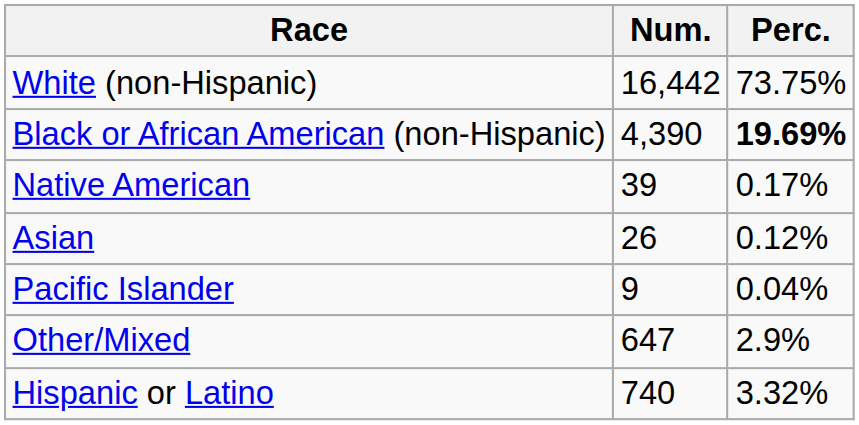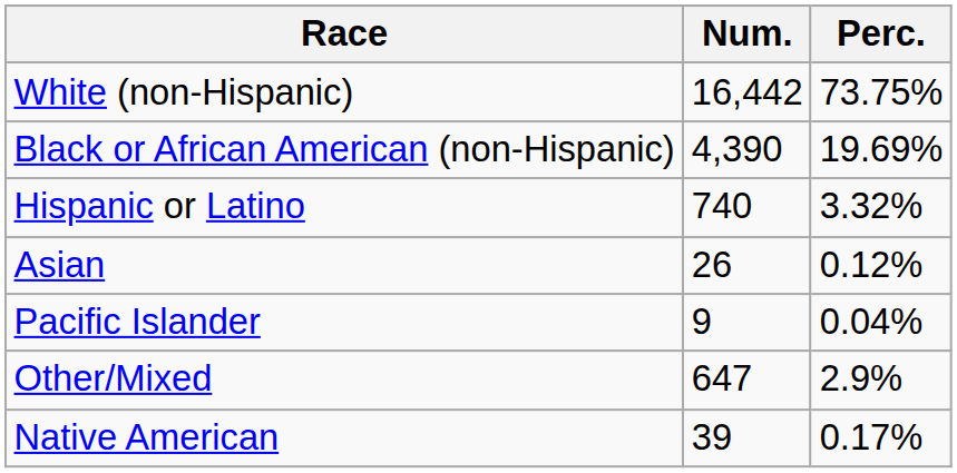 <table class="wikitable">
 <tr>
 <th>Race</th>
 <th>Num.</th>
 <th>Perc.</th>
 </tr>
 <tr>
 <td><a href='#'>White</a> (non-Hispanic)</td>
 <td>16,442</td>
 <td>73.75%</td>
 </tr>
 <tr>
 <td><a href='#'>Black or African American</a> (non-Hispanic)</td>
 <td>4,390</td>
-<td><strong>19.69%</strong></td>
+<td>19.69%</td>
 </tr>
 <tr>
-<td><a href='#'>Native American</a></td>
-<td>39</td>
-<td>0.17%</td>
+<td><a href='#'>Hispanic</a> or <a href='#'>Latino</a></td>
+<td>740</td>
+<td>3.32%</td>
 </tr>
 <tr>
 <td><a href='#'>Asian</a></td>
 <td>26</td>
 <td>0.12%</td>
 </tr>
 <tr>
 <td><a href='#'>Pacific Islander</a></td>
 <td>9</td>
 <td>0.04%</td>
 </tr>
 <tr>
 <td><a href='#'>Other/Mixed</a></td>
 <td>647</td>
 <td>2.9%</td>
 </tr>
 <tr>
-<td><a href='#'>Hispanic</a> or <a href='#'>Latino</a></td>
-<td>740</td>
-<td>3.32%</td>
+<td><a href='#'>Native American</a></td>
+<td>39</td>
+<td>0.17%</td>
 </tr>
 </table>
